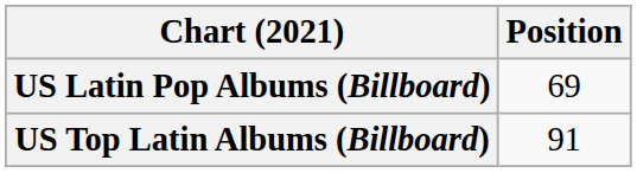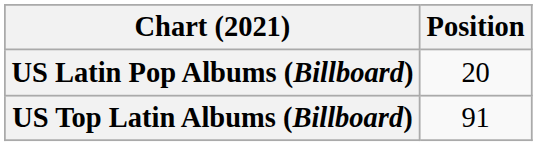 <table class="wikitable sortable plainrowheaders" style="text-align:center">
 <tr>
 <th scope="col">Chart (2021)</th>
 <th scope="col">Position</th>
 </tr>
 <tr>
 <th scope="row">US Latin Pop Albums (<em>Billboard</em>)</th>
-<td>69</td>
+<td>20</td>
 </tr>
 <tr>
 <th scope="row">US Top Latin Albums (<em>Billboard</em>)</th>
 <td>91</td>
 </tr>
 </table>
